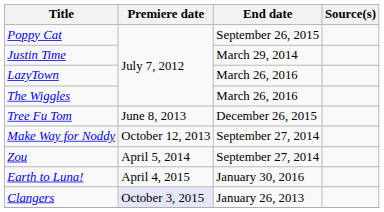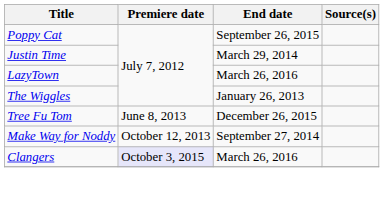 <table class="wikitable sortable">
 <tr>
 <th>Title</th>
 <th>Premiere date</th>
 <th>End date</th>
 <th>Source(s)</th>
 </tr>
 <tr>
 <td><em><a href='#'>Poppy Cat</a></em></td>
 <td rowspan=4>July 7, 2012</td>
 <td>September 26, 2015</td>
 <td></td>
 </tr>
 <tr>
 <td><em><a href='#'>Justin Time</a></em></td>
 <td>March 29, 2014</td>
 <td></td>
 </tr>
 <tr>
 <td><em><a href='#'>LazyTown</a></em></td>
 <td>March 26, 2016</td>
 <td></td>
 </tr>
 <tr>
 <td><em><a href='#'>The Wiggles</a></em></td>
-<td>March 26, 2016</td>
+<td>January 26, 2013</td>
 <td></td>
 </tr>
 <tr>
 <td><em><a href='#'>Tree Fu Tom</a></em></td>
 <td>June 8, 2013</td>
 <td>December 26, 2015</td>
 <td></td>
 </tr>
 <tr>
 <td><em><a href='#'>Make Way for Noddy</a></em></td>
 <td>October 12, 2013</td>
 <td>September 27, 2014</td>
 <td></td>
 </tr>
 <tr>
-<td><em><a href='#'>Zou</a></em></td>
-<td>April 5, 2014</td>
-<td>September 27, 2014</td>
-<td></td>
-</tr>
-<tr>
-<td><em><a href='#'>Earth to Luna!</a></em></td>
-<td>April 4, 2015</td>
-<td>January 30, 2016</td>
-<td></td>
-</tr>
-<tr>
 <td><em><a href='#'>Clangers</a></em></td>
 <td style="background: lavender;">October 3, 2015</td>
-<td>January 26, 2013</td>
+<td>March 26, 2016</td>
 <td></td>
 </tr>
 <tr>
 </tr>
 </table>
